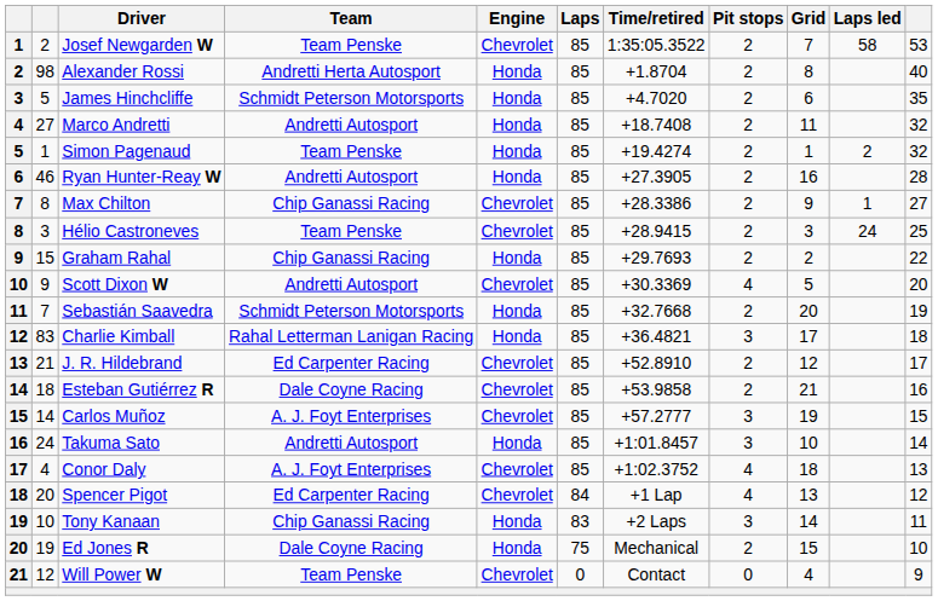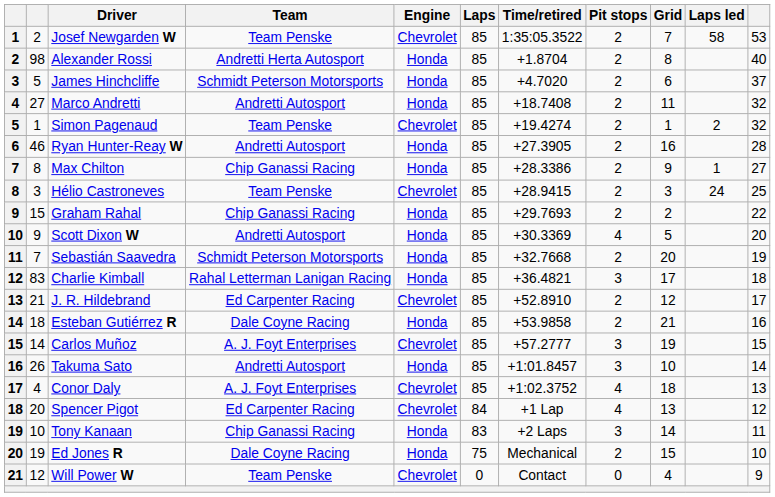 <table class="wikitable" style="text-align:center; font-size: 95%;">
 <tr>
 <th></th>
 <th></th>
 <th>Driver</th>
 <th>Team</th>
 <th>Engine</th>
 <th>Laps</th>
 <th>Time/retired</th>
 <th>Pit stops</th>
 <th>Grid</th>
 <th>Laps led</th>
 <th></th>
 </tr>
 <tr>
 <th>1</th>
 <td>2</td>
 <td align="left"> <a href='#'>Josef Newgarden</a> <strong><span>W</span></strong></td>
 <td><a href='#'>Team Penske</a></td>
 <td><a href='#'>Chevrolet</a></td>
 <td>85</td>
 <td>1:35:05.3522</td>
 <td>2</td>
 <td>7</td>
 <td>58</td>
 <td>53</td>
 </tr>
 <tr>
 <th>2</th>
 <td>98</td>
 <td align="left"> <a href='#'>Alexander Rossi</a></td>
 <td><a href='#'>Andretti Herta Autosport</a></td>
 <td><a href='#'>Honda</a></td>
 <td>85</td>
 <td>+1.8704</td>
 <td>2</td>
 <td>8</td>
 <td></td>
 <td>40</td>
 </tr>
 <tr>
 <th>3</th>
 <td>5</td>
 <td align="left"> <a href='#'>James Hinchcliffe</a></td>
 <td><a href='#'>Schmidt Peterson Motorsports</a></td>
 <td><a href='#'>Honda</a></td>
 <td>85</td>
 <td>+4.7020</td>
 <td>2</td>
 <td>6</td>
 <td></td>
-<td>35</td>
+<td>37</td>
 </tr>
 <tr>
 <th>4</th>
 <td>27</td>
 <td align="left"> <a href='#'>Marco Andretti</a></td>
 <td><a href='#'>Andretti Autosport</a></td>
 <td><a href='#'>Honda</a></td>
 <td>85</td>
 <td>+18.7408</td>
 <td>2</td>
 <td>11</td>
 <td></td>
 <td>32</td>
 </tr>
 <tr>
 <th>5</th>
 <td>1</td>
 <td align="left"> <a href='#'>Simon Pagenaud</a></td>
 <td><a href='#'>Team Penske</a></td>
-<td><a href='#'>Honda</a></td>
+<td><a href='#'>Chevrolet</a></td>
 <td>85</td>
 <td>+19.4274</td>
 <td>2</td>
 <td>1</td>
 <td>2</td>
 <td>32</td>
 </tr>
 <tr>
 <th>6</th>
 <td>46</td>
 <td align="left"> <a href='#'>Ryan Hunter-Reay</a> <strong><span>W</span></strong></td>
 <td><a href='#'>Andretti Autosport</a></td>
 <td><a href='#'>Honda</a></td>
 <td>85</td>
 <td>+27.3905</td>
 <td>2</td>
 <td>16</td>
 <td></td>
 <td>28</td>
 </tr>
 <tr>
 <th>7</th>
 <td>8</td>
 <td align="left"> <a href='#'>Max Chilton</a></td>
 <td><a href='#'>Chip Ganassi Racing</a></td>
-<td><a href='#'>Chevrolet</a></td>
+<td><a href='#'>Honda</a></td>
 <td>85</td>
 <td>+28.3386</td>
 <td>2</td>
 <td>9</td>
 <td>1</td>
 <td>27</td>
 </tr>
 <tr>
 <th>8</th>
 <td>3</td>
 <td align="left"> <a href='#'>Hélio Castroneves</a></td>
 <td><a href='#'>Team Penske</a></td>
 <td><a href='#'>Chevrolet</a></td>
 <td>85</td>
 <td>+28.9415</td>
 <td>2</td>
 <td>3</td>
 <td>24</td>
 <td>25</td>
 </tr>
 <tr>
 <th>9</th>
 <td>15</td>
 <td align="left"> <a href='#'>Graham Rahal</a></td>
 <td><a href='#'>Chip Ganassi Racing</a></td>
 <td><a href='#'>Honda</a></td>
 <td>85</td>
 <td>+29.7693</td>
 <td>2</td>
 <td>2</td>
 <td></td>
 <td>22</td>
 </tr>
 <tr>
 <th>10</th>
 <td>9</td>
 <td align="left"> <a href='#'>Scott Dixon</a> <strong><span>W</span></strong></td>
 <td><a href='#'>Andretti Autosport</a></td>
-<td><a href='#'>Chevrolet</a></td>
+<td><a href='#'>Honda</a></td>
 <td>85</td>
 <td>+30.3369</td>
 <td>4</td>
 <td>5</td>
 <td></td>
 <td>20</td>
 </tr>
 <tr>
 <th>11</th>
 <td>7</td>
 <td align="left"> <a href='#'>Sebastián Saavedra</a></td>
 <td><a href='#'>Schmidt Peterson Motorsports</a></td>
 <td><a href='#'>Honda</a></td>
 <td>85</td>
 <td>+32.7668</td>
 <td>2</td>
 <td>20</td>
 <td></td>
 <td>19</td>
 </tr>
 <tr>
 <th>12</th>
 <td>83</td>
 <td align="left"> <a href='#'>Charlie Kimball</a></td>
 <td><a href='#'>Rahal Letterman Lanigan Racing</a></td>
 <td><a href='#'>Honda</a></td>
 <td>85</td>
 <td>+36.4821</td>
 <td>3</td>
 <td>17</td>
 <td></td>
 <td>18</td>
 </tr>
 <tr>
 <th>13</th>
 <td>21</td>
 <td align="left"> <a href='#'>J. R. Hildebrand</a></td>
 <td><a href='#'>Ed Carpenter Racing</a></td>
 <td><a href='#'>Chevrolet</a></td>
 <td>85</td>
 <td>+52.8910</td>
 <td>2</td>
 <td>12</td>
 <td></td>
 <td>17</td>
 </tr>
 <tr>
 <th>14</th>
 <td>18</td>
 <td align="left"> <a href='#'>Esteban Gutiérrez</a> <strong><span>R</span></strong></td>
 <td><a href='#'>Dale Coyne Racing</a></td>
-<td><a href='#'>Chevrolet</a></td>
+<td><a href='#'>Honda</a></td>
 <td>85</td>
 <td>+53.9858</td>
 <td>2</td>
 <td>21</td>
 <td></td>
 <td>16</td>
 </tr>
 <tr>
 <th>15</th>
 <td>14</td>
 <td align="left"> <a href='#'>Carlos Muñoz</a></td>
 <td><a href='#'>A. J. Foyt Enterprises</a></td>
 <td><a href='#'>Chevrolet</a></td>
 <td>85</td>
 <td>+57.2777</td>
 <td>3</td>
 <td>19</td>
 <td></td>
 <td>15</td>
 </tr>
 <tr>
 <th>16</th>
-<td>24</td>
+<td>26</td>
 <td align="left"> <a href='#'>Takuma Sato</a></td>
 <td><a href='#'>Andretti Autosport</a></td>
 <td><a href='#'>Honda</a></td>
 <td>85</td>
 <td>+1:01.8457</td>
 <td>3</td>
 <td>10</td>
 <td></td>
 <td>14</td>
 </tr>
 <tr>
 <th>17</th>
 <td>4</td>
 <td align="left"> <a href='#'>Conor Daly</a></td>
 <td><a href='#'>A. J. Foyt Enterprises</a></td>
 <td><a href='#'>Chevrolet</a></td>
 <td>85</td>
 <td>+1:02.3752</td>
 <td>4</td>
 <td>18</td>
 <td></td>
 <td>13</td>
 </tr>
 <tr>
 <th>18</th>
 <td>20</td>
 <td align="left"> <a href='#'>Spencer Pigot</a></td>
 <td><a href='#'>Ed Carpenter Racing</a></td>
 <td><a href='#'>Chevrolet</a></td>
 <td>84</td>
 <td>+1 Lap</td>
 <td>4</td>
 <td>13</td>
 <td></td>
 <td>12</td>
 </tr>
 <tr>
 <th>19</th>
 <td>10</td>
 <td align="left"> <a href='#'>Tony Kanaan</a></td>
 <td><a href='#'>Chip Ganassi Racing</a></td>
 <td><a href='#'>Honda</a></td>
 <td>83</td>
 <td>+2 Laps</td>
 <td>3</td>
 <td>14</td>
 <td></td>
 <td>11</td>
 </tr>
 <tr>
 <th>20</th>
 <td>19</td>
 <td align="left"> <a href='#'>Ed Jones</a> <strong><span>R</span></strong></td>
 <td><a href='#'>Dale Coyne Racing</a></td>
 <td><a href='#'>Honda</a></td>
 <td>75</td>
 <td>Mechanical</td>
 <td>2</td>
 <td>15</td>
 <td></td>
 <td>10</td>
 </tr>
 <tr>
 <th>21</th>
 <td>12</td>
 <td align="left"> <a href='#'>Will Power</a> <strong><span>W</span></strong></td>
 <td><a href='#'>Team Penske</a></td>
 <td><a href='#'>Chevrolet</a></td>
 <td>0</td>
 <td>Contact</td>
 <td>0</td>
 <td>4</td>
 <td></td>
 <td>9</td>
 </tr>
 <tr>
 <th colspan=11></th>
 </tr>
 </table>
